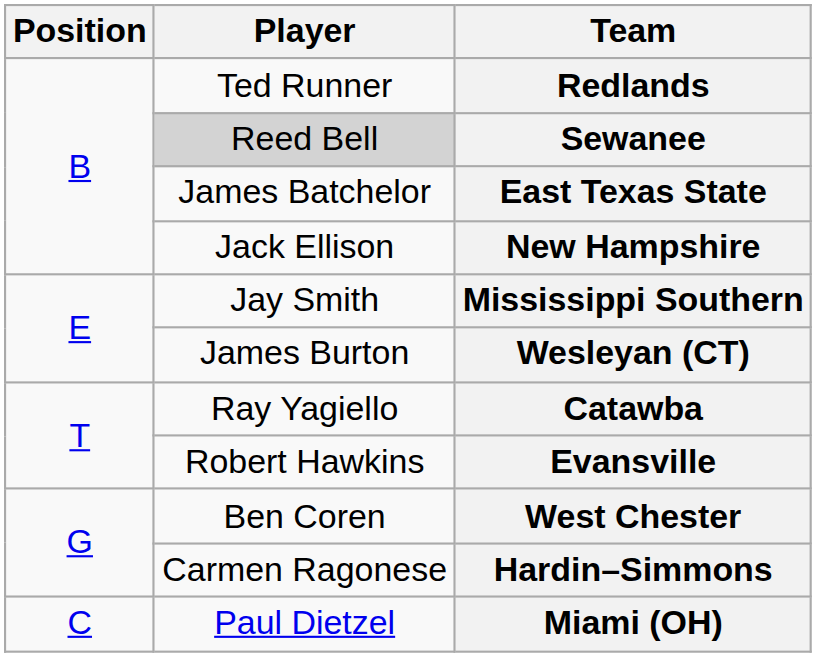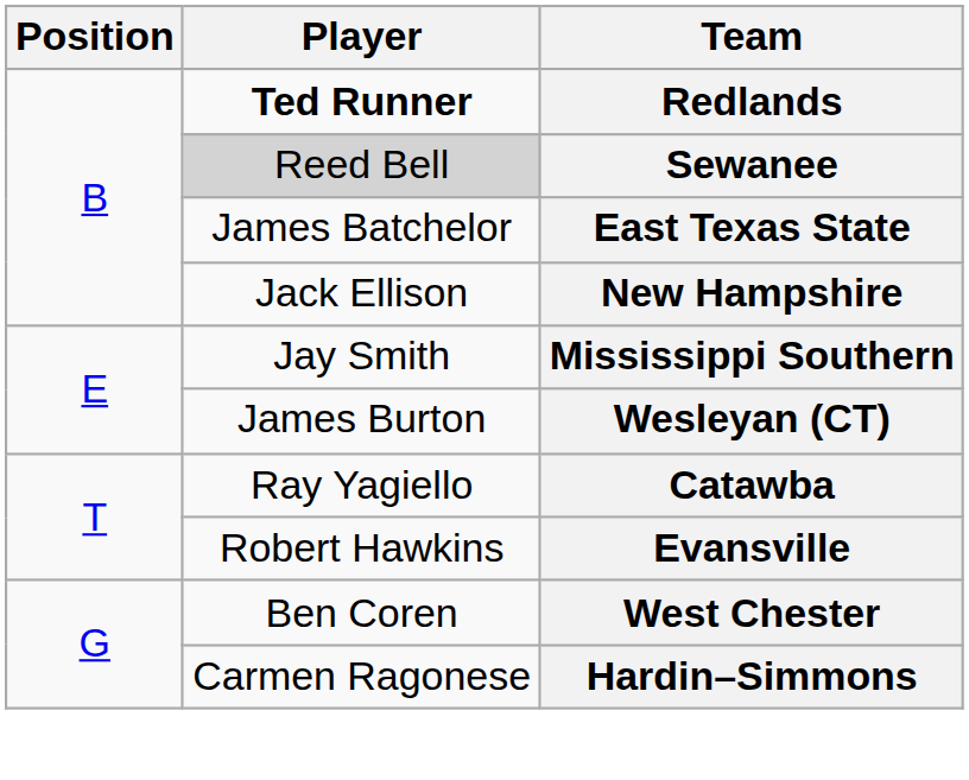 <table class="wikitable">
 <tr>
 <th>Position</th>
 <th>Player</th>
 <th>Team</th>
 </tr>
 <tr style="text-align:center;">
 <td rowspan="4"><a href='#'>B</a></td>
-<td>Ted Runner</td>
+<td><strong>Ted Runner</strong></td>
 <th Style = >Redlands</th>
 </tr>
 <tr style="text-align:center;">
 <td style="background: lightgrey;">Reed Bell</td>
 <th Style = >Sewanee</th>
 </tr>
 <tr style="text-align:center;">
 <td>James Batchelor</td>
 <th Style = >East Texas State</th>
 </tr>
 <tr style="text-align:center;">
 <td>Jack Ellison</td>
 <th Style = >New Hampshire</th>
 </tr>
 <tr style="text-align:center;">
 <td rowspan="2"><a href='#'>E</a></td>
 <td>Jay Smith</td>
 <th Style = >Mississippi Southern</th>
 </tr>
 <tr style="text-align:center;">
 <td>James Burton</td>
 <th Style = >Wesleyan (CT)</th>
 </tr>
 <tr style="text-align:center;">
 <td rowspan="2"><a href='#'>T</a></td>
 <td>Ray Yagiello</td>
 <th Style = >Catawba</th>
 </tr>
 <tr style="text-align:center;">
 <td>Robert Hawkins</td>
 <th Style = >Evansville</th>
 </tr>
 <tr style="text-align:center;">
 <td rowspan="2"><a href='#'>G</a></td>
 <td>Ben Coren</td>
 <th Style = >West Chester</th>
 </tr>
 <tr style="text-align:center;">
 <td>Carmen Ragonese</td>
 <th Style = >Hardin–Simmons</th>
 </tr>
-<tr style="text-align:center;">
-<td><a href='#'>C</a></td>
-<td><a href='#'>Paul Dietzel</a></td>
-<th Style = >Miami (OH)</th>
-</tr>
 </table>
